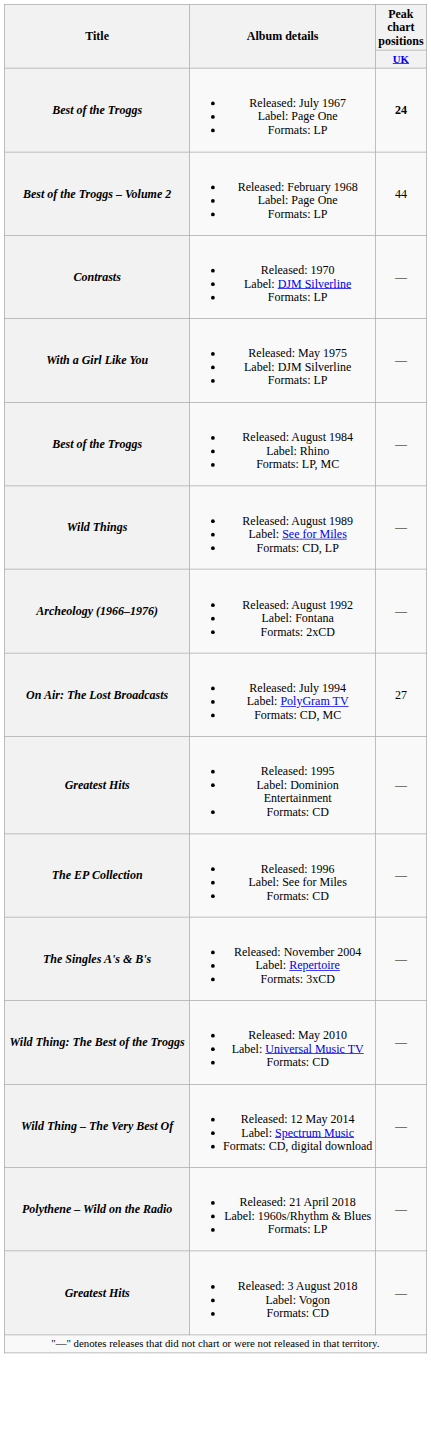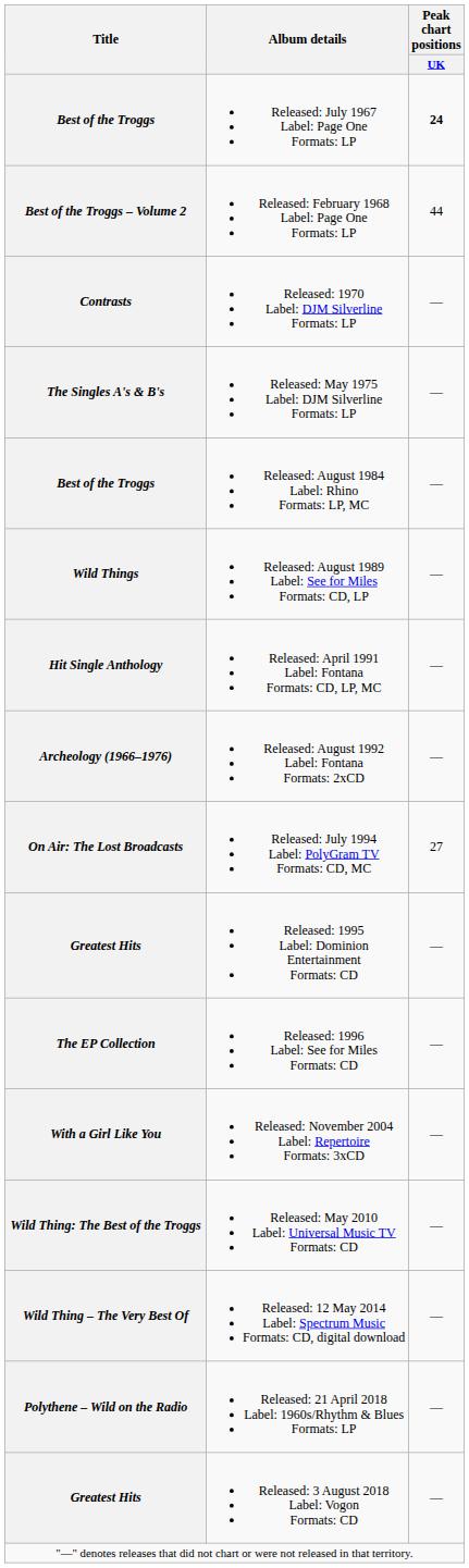 <table class="wikitable plainrowheaders" style="text-align:center;">
 <tr>
 <th rowspan="2" scope="col" style="width:15em;">Title</th>
 <th rowspan="2" scope="col" style="width:15em;">Album details</th>
 <th>Peak chart positions</th>
 </tr>
 <tr>
 <th scope="col" style="width:2em;font-size:90%;"><a href='#'>UK</a><br></th>
 </tr>
 <tr>
 <th scope="row"><em>Best of the Troggs</em></th>
 <td><br><ul><li>Released: July 1967</li><li>Label: Page One</li><li>Formats: LP</li></ul></td>
 <td><strong>24</strong></td>
 </tr>
 <tr>
 <th scope="row"><em>Best of the Troggs – Volume 2</em></th>
 <td><br><ul><li>Released: February 1968</li><li>Label: Page One</li><li>Formats: LP</li></ul></td>
 <td>44</td>
 </tr>
 <tr>
 <th scope="row"><em>Contrasts</em></th>
 <td><br><ul><li>Released: 1970</li><li>Label: <a href='#'>DJM Silverline</a></li><li>Formats: LP</li></ul></td>
 <td>—</td>
 </tr>
 <tr>
-<th scope="row"><em>With a Girl Like You</em></th>
+<th scope="row"><em>The Singles A's & B's</em></th>
 <td><br><ul><li>Released: May 1975</li><li>Label: DJM Silverline</li><li>Formats: LP</li></ul></td>
 <td>—</td>
 </tr>
 <tr>
 <th scope="row"><em>Best of the Troggs</em></th>
 <td><br><ul><li>Released: August 1984</li><li>Label: Rhino</li><li>Formats: LP, MC</li></ul></td>
 <td>—</td>
 </tr>
 <tr>
 <th scope="row"><em>Wild Things</em></th>
 <td><br><ul><li>Released: August 1989</li><li>Label: <a href='#'>See for Miles</a></li><li>Formats: CD, LP</li></ul></td>
+<td>—</td>
+</tr>
+<tr>
+<th scope="row"><em>Hit Single Anthology</em></th>
+<td><br><ul><li>Released: April 1991</li><li>Label: Fontana</li><li>Formats: CD, LP, MC</li></ul></td>
 <td>—</td>
 </tr>
 <tr>
 <th scope="row"><em>Archeology (1966–1976)</em></th>
 <td><br><ul><li>Released: August 1992</li><li>Label: Fontana</li><li>Formats: 2xCD</li></ul></td>
 <td>—</td>
 </tr>
 <tr>
 <th scope="row"><em>On Air: The Lost Broadcasts</em></th>
 <td><br><ul><li>Released: July 1994</li><li>Label: <a href='#'>PolyGram TV</a></li><li>Formats: CD, MC</li></ul></td>
 <td>27</td>
 </tr>
 <tr>
 <th scope="row"><em>Greatest Hits</em></th>
 <td><br><ul><li>Released: 1995</li><li>Label: Dominion Entertainment</li><li>Formats: CD</li></ul></td>
 <td>—</td>
 </tr>
 <tr>
 <th scope="row"><em>The EP Collection</em></th>
 <td><br><ul><li>Released: 1996</li><li>Label: See for Miles</li><li>Formats: CD</li></ul></td>
 <td>—</td>
 </tr>
 <tr>
-<th scope="row"><em>The Singles A's & B's</em></th>
+<th scope="row"><em>With a Girl Like You</em></th>
 <td><br><ul><li>Released: November 2004</li><li>Label: <a href='#'>Repertoire</a></li><li>Formats: 3xCD</li></ul></td>
 <td>—</td>
 </tr>
 <tr>
 <th scope="row"><em>Wild Thing: The Best of the Troggs</em></th>
 <td><br><ul><li>Released: May 2010</li><li>Label: <a href='#'>Universal Music TV</a></li><li>Formats: CD</li></ul></td>
 <td>—</td>
 </tr>
 <tr>
 <th scope="row"><em>Wild Thing – The Very Best Of</em></th>
 <td><br><ul><li>Released: 12 May 2014</li><li>Label: <a href='#'>Spectrum Music</a></li><li>Formats: CD, digital download</li></ul></td>
 <td>—</td>
 </tr>
 <tr>
 <th scope="row"><em>Polythene – Wild on the Radio</em></th>
 <td><br><ul><li>Released: 21 April 2018</li><li>Label: 1960s/Rhythm & Blues</li><li>Formats: LP</li></ul></td>
 <td>—</td>
 </tr>
 <tr>
 <th scope="row"><em>Greatest Hits</em></th>
 <td><br><ul><li>Released: 3 August 2018</li><li>Label: Vogon</li><li>Formats: CD</li></ul></td>
 <td>—</td>
 </tr>
 <tr>
 <td colspan="3" style="font-size:90%">"—" denotes releases that did not chart or were not released in that territory.</td>
 </tr>
 </table>
